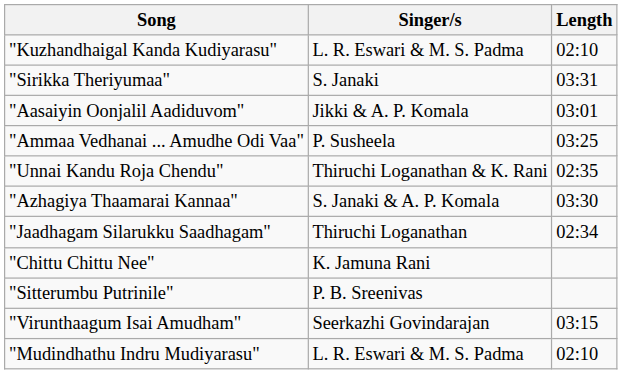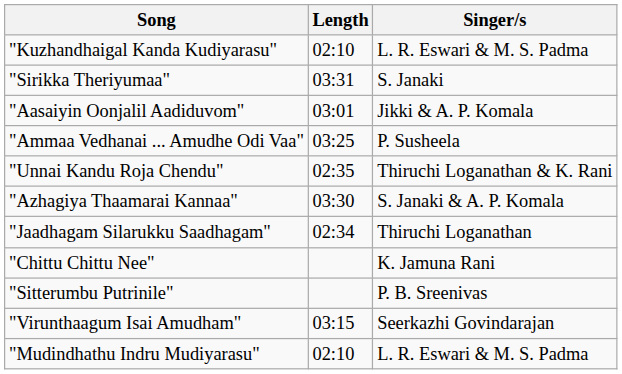 <table class="wikitable" style="font-size:95%;">
 <tr>
 <th>Song</th>
+<th>Length</th>
 <th>Singer/s</th>
-<th>Length</th>
 </tr>
 <tr>
 <td>"Kuzhandhaigal Kanda Kudiyarasu"</td>
+<td>02:10</td>
 <td>L. R. Eswari & M. S. Padma</td>
-<td>02:10</td>
 </tr>
 <tr>
 <td>"Sirikka Theriyumaa"</td>
+<td>03:31</td>
 <td>S. Janaki</td>
-<td>03:31</td>
 </tr>
 <tr>
 <td>"Aasaiyin Oonjalil Aadiduvom"</td>
+<td>03:01</td>
 <td>Jikki & A. P. Komala</td>
-<td>03:01</td>
 </tr>
 <tr>
 <td>"Ammaa Vedhanai ... Amudhe Odi Vaa"</td>
+<td>03:25</td>
 <td>P. Susheela</td>
-<td>03:25</td>
 </tr>
 <tr>
 <td>"Unnai Kandu Roja Chendu"</td>
+<td>02:35</td>
 <td>Thiruchi Loganathan & K. Rani</td>
-<td>02:35</td>
 </tr>
 <tr>
 <td>"Azhagiya Thaamarai Kannaa"</td>
+<td>03:30</td>
 <td>S. Janaki & A. P. Komala</td>
-<td>03:30</td>
 </tr>
 <tr>
 <td>"Jaadhagam Silarukku Saadhagam"</td>
+<td>02:34</td>
 <td>Thiruchi Loganathan</td>
-<td>02:34</td>
 </tr>
 <tr>
 <td>"Chittu Chittu Nee"</td>
+<td></td>
 <td>K. Jamuna Rani</td>
-<td></td>
 </tr>
 <tr>
 <td>"Sitterumbu Putrinile"</td>
+<td></td>
 <td>P. B. Sreenivas</td>
-<td></td>
 </tr>
 <tr>
 <td>"Virunthaagum Isai Amudham"</td>
+<td>03:15</td>
 <td>Seerkazhi Govindarajan</td>
-<td>03:15</td>
 </tr>
 <tr>
 <td>"Mudindhathu Indru Mudiyarasu"</td>
+<td>02:10</td>
 <td>L. R. Eswari & M. S. Padma</td>
-<td>02:10</td>
 </tr>
 </table>
